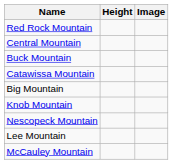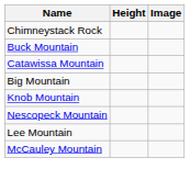 <table class="sortable wikitable">
 <tr text-align:center>
 <th><strong>Name</strong></th>
 <th><strong>Height</strong></th>
 <th><strong>Image</strong></th>
 </tr>
 <tr>
-<td><a href='#'>Red Rock Mountain</a></td>
-<td></td>
-<td></td>
-</tr>
-<tr>
-<td><a href='#'>Central Mountain</a></td>
+<td>Chimneystack Rock</td>
 <td></td>
 <td></td>
 </tr>
 <tr>
 <td><a href='#'>Buck Mountain</a></td>
 <td></td>
 <td></td>
 </tr>
 <tr>
 <td><a href='#'>Catawissa Mountain</a></td>
 <td></td>
 <td></td>
 </tr>
 <tr>
 <td>Big Mountain</td>
 <td></td>
 <td></td>
 </tr>
 <tr>
 <td><a href='#'>Knob Mountain</a></td>
 <td></td>
 <td></td>
 </tr>
 <tr>
 <td><a href='#'>Nescopeck Mountain</a></td>
 <td></td>
 <td></td>
 </tr>
 <tr>
 <td>Lee Mountain</td>
 <td></td>
 <td></td>
 </tr>
 <tr>
 <td><a href='#'>McCauley Mountain</a></td>
 <td></td>
 <td></td>
 </tr>
 </table>
